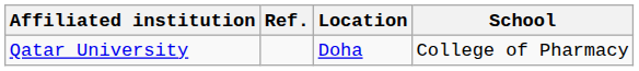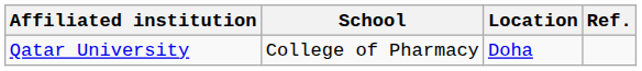 <table class="wikitable sortable">
 <tr>
 <th>Affiliated institution</th>
+<th>School</th>
+<th>Location</th>
 <th>Ref.</th>
-<th>Location</th>
-<th>School</th>
 </tr>
 <tr>
 <td><a href='#'>Qatar University</a></td>
+<td>College of Pharmacy</td>
+<td><a href='#'>Doha</a></td>
 <td></td>
-<td><a href='#'>Doha</a></td>
-<td>College of Pharmacy</td>
 </tr>
 </table>
